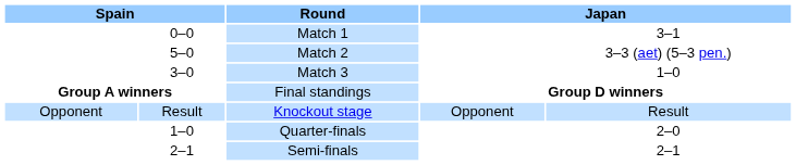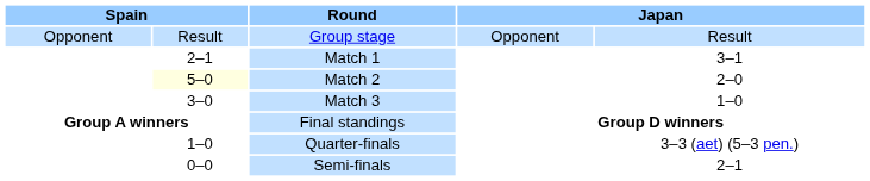 <table style="width:100%;text-align:center">
 <tr style="vertical-align:top;background:#9cf">
 <th colspan=2 style="width:1*">Spain</th>
 <th>Round</th>
 <th colspan=2 style="width:1*">Japan</th>
 </tr>
+<tr style="vertical-align:top;background:#c1e0ff">
+<td>Opponent</td>
+<td>Result</td>
+<td><a href='#'>Group stage</a></td>
+<td>Opponent</td>
+<td>Result</td>
+</tr>
 <tr>
 <td align=left></td>
-<td>0–0</td>
+<td>2–1</td>
 <td style="background:#c1e0ff">Match 1</td>
 <td align=left></td>
 <td>3–1</td>
 </tr>
 <tr>
 <td align=left></td>
-<td>5–0</td>
+<td style="background: lightyellow;">5–0</td>
 <td style="background:#c1e0ff">Match 2</td>
 <td align=left></td>
-<td>3–3 (<a href='#'>aet</a>) (5–3 <a href='#'>pen.</a>)</td>
+<td>2–0</td>
 </tr>
 <tr>
 <td align=left></td>
 <td>3–0</td>
 <td style="background:#c1e0ff">Match 3</td>
 <td align=left></td>
 <td>1–0</td>
 </tr>
 <tr>
 <td colspan="2" style="text-align:center"><strong>Group A winners</strong><br></td>
 <td style="background:#c1e0ff">Final standings</td>
 <td colspan="2" style="text-align:center"><strong>Group D winners</strong><br></td>
 </tr>
-<tr style="vertical-align:top;background:#c1e0ff">
-<td>Opponent</td>
-<td>Result</td>
-<td><a href='#'>Knockout stage</a></td>
-<td>Opponent</td>
-<td>Result</td>
-</tr>
 <tr>
 <td align=left></td>
 <td>1–0</td>
 <td style="background:#c1e0ff">Quarter-finals</td>
 <td align=left></td>
-<td>2–0</td>
+<td>3–3 (<a href='#'>aet</a>) (5–3 <a href='#'>pen.</a>)</td>
 </tr>
 <tr>
 <td align=left></td>
-<td>2–1</td>
+<td>0–0</td>
 <td style="background:#c1e0ff">Semi-finals</td>
 <td align=left></td>
 <td>2–1</td>
 </tr>
 </table>
